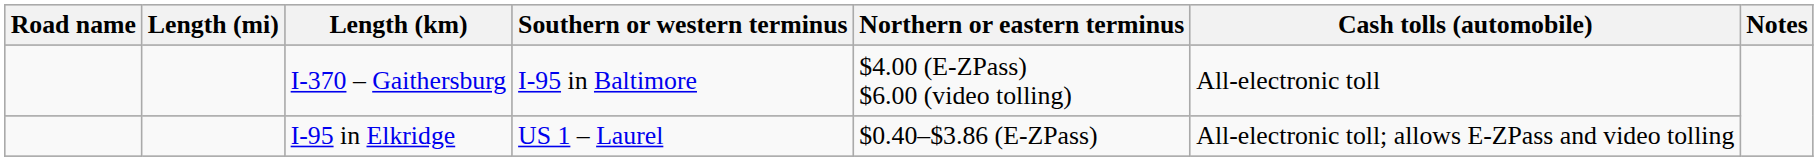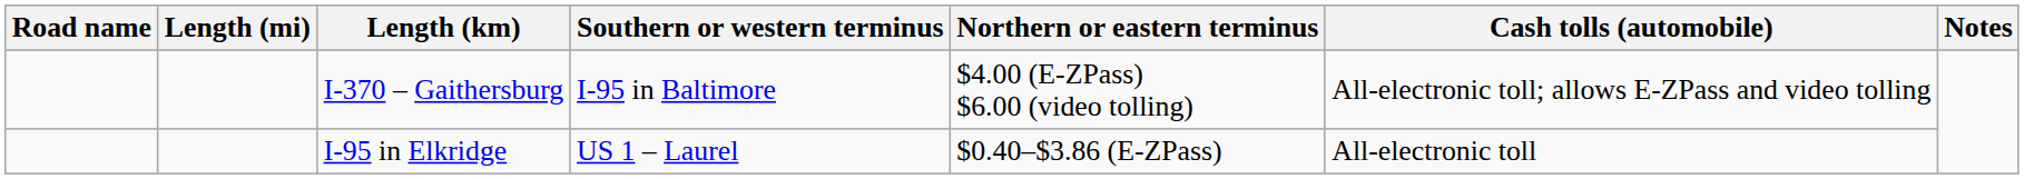 <table class=wikitable>
 <tr>
 <th scope=col>Road name</th>
 <th scope=col>Length (mi)</th>
 <th scope=col>Length (km)</th>
 <th scope=col>Southern or western terminus</th>
 <th scope=col>Northern or eastern terminus</th>
 <th scope=col>Cash tolls (automobile)</th>
 <th scope=col>Notes</th>
 </tr>
 <tr>
 <td></td>
 <td></td>
 <td><a href='#'>I-370</a> – <a href='#'>Gaithersburg</a></td>
 <td><a href='#'>I-95</a> in <a href='#'>Baltimore</a></td>
 <td>$4.00 (E-ZPass)<br>$6.00 (video tolling)</td>
-<td>All-electronic toll</td>
+<td>All-electronic toll; allows E-ZPass and video tolling</td>
 </tr>
 <tr>
 <td></td>
 <td></td>
 <td><a href='#'>I-95</a> in <a href='#'>Elkridge</a></td>
 <td><a href='#'>US 1</a> – <a href='#'>Laurel</a></td>
 <td>$0.40–$3.86 (E-ZPass)</td>
-<td>All-electronic toll; allows E-ZPass and video tolling</td>
+<td>All-electronic toll</td>
 </tr>
 </table>
